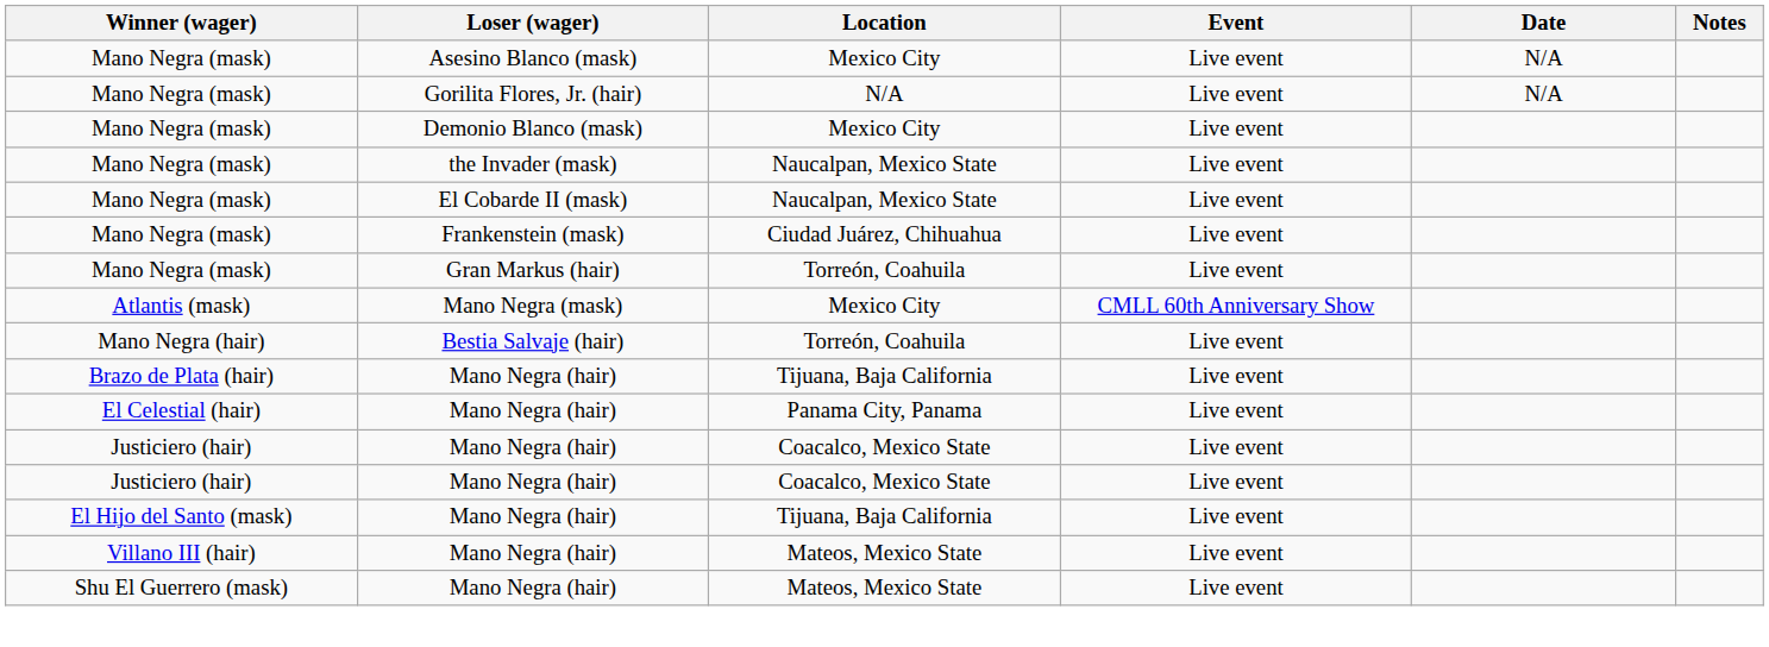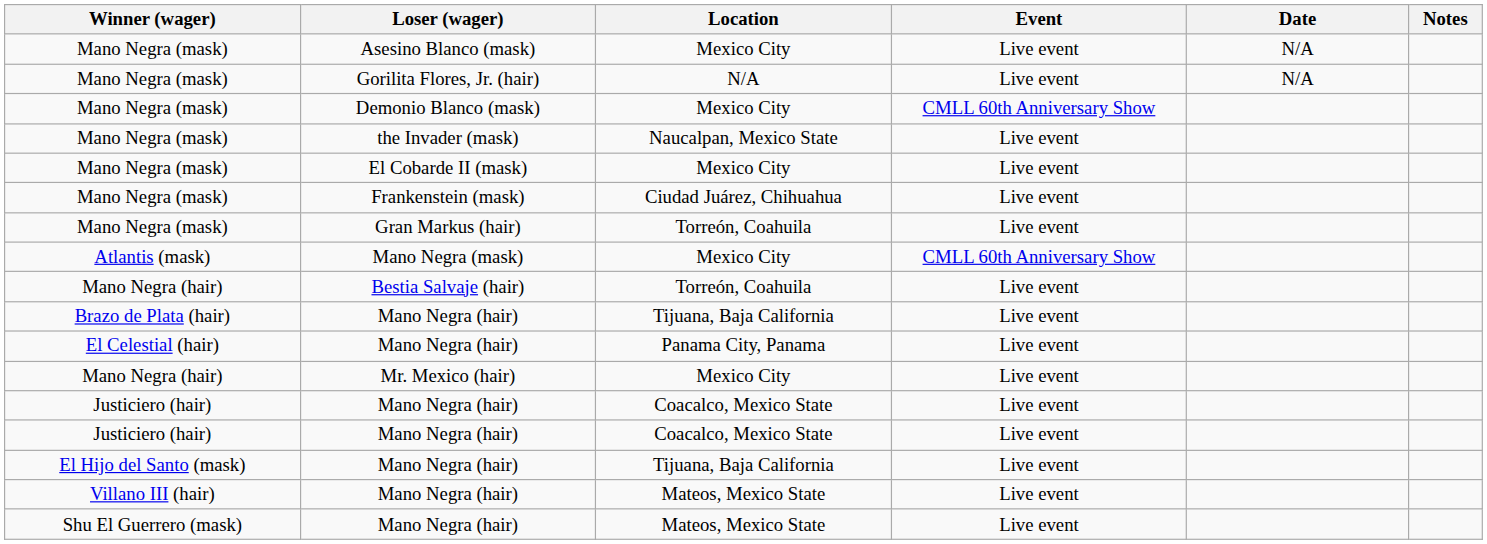 <table class="wikitable sortable" width=100%  style="text-align: center">
 <tr>
 <th width=20% scope="col">Winner (wager)</th>
 <th width=20% scope="col">Loser (wager)</th>
 <th width=20% scope="col">Location</th>
 <th width=20% scope="col">Event</th>
 <th width=15% scope="col">Date</th>
 <th class="unsortable" width=5% scope="col">Notes</th>
 </tr>
 <tr>
 <td>Mano Negra (mask)</td>
 <td>Asesino Blanco (mask)</td>
 <td>Mexico City</td>
 <td>Live event</td>
 <td>N/A</td>
 <td></td>
 </tr>
 <tr>
 <td>Mano Negra (mask)</td>
 <td>Gorilita Flores, Jr. (hair)</td>
 <td>N/A</td>
 <td>Live event</td>
 <td>N/A</td>
 <td></td>
 </tr>
 <tr>
 <td>Mano Negra (mask)</td>
 <td>Demonio Blanco (mask)</td>
 <td>Mexico City</td>
-<td>Live event</td>
+<td><a href='#'>CMLL 60th Anniversary Show</a></td>
 <td></td>
 <td></td>
 </tr>
 <tr>
 <td>Mano Negra (mask)</td>
 <td>the Invader (mask)</td>
 <td>Naucalpan, Mexico State</td>
 <td>Live event</td>
 <td></td>
 <td></td>
 </tr>
 <tr>
 <td>Mano Negra (mask)</td>
 <td>El Cobarde II (mask)</td>
-<td>Naucalpan, Mexico State</td>
+<td>Mexico City</td>
 <td>Live event</td>
 <td></td>
 <td></td>
 </tr>
 <tr>
 <td>Mano Negra (mask)</td>
 <td>Frankenstein (mask)</td>
 <td>Ciudad Juárez, Chihuahua</td>
 <td>Live event</td>
 <td></td>
 <td></td>
 </tr>
 <tr>
 <td>Mano Negra (mask)</td>
 <td>Gran Markus (hair)</td>
 <td>Torreón, Coahuila</td>
 <td>Live event</td>
 <td></td>
 <td></td>
 </tr>
 <tr>
 <td><a href='#'>Atlantis</a> (mask)</td>
 <td>Mano Negra (mask)</td>
 <td>Mexico City</td>
 <td><a href='#'>CMLL 60th Anniversary Show</a></td>
 <td></td>
 <td></td>
 </tr>
 <tr>
 <td>Mano Negra (hair)</td>
 <td><a href='#'>Bestia Salvaje</a> (hair)</td>
 <td>Torreón, Coahuila</td>
 <td>Live event</td>
 <td></td>
 <td></td>
 </tr>
 <tr>
 <td><a href='#'>Brazo de Plata</a> (hair)</td>
 <td>Mano Negra (hair)</td>
 <td>Tijuana, Baja California</td>
 <td>Live event</td>
 <td></td>
 <td></td>
 </tr>
 <tr>
 <td><a href='#'>El Celestial</a> (hair)</td>
 <td>Mano Negra (hair)</td>
 <td>Panama City, Panama</td>
 <td>Live event</td>
 <td></td>
 <td></td>
 </tr>
 <tr>
+<td>Mano Negra (hair)</td>
+<td>Mr. Mexico (hair)</td>
+<td>Mexico City</td>
+<td>Live event</td>
+<td></td>
+<td></td>
+</tr>
+<tr>
 <td>Justiciero (hair)</td>
 <td>Mano Negra (hair)</td>
 <td>Coacalco, Mexico State</td>
 <td>Live event</td>
 <td></td>
 <td></td>
 </tr>
 <tr>
 <td>Justiciero (hair)</td>
 <td>Mano Negra (hair)</td>
 <td>Coacalco, Mexico State</td>
 <td>Live event</td>
 <td></td>
 <td></td>
 </tr>
 <tr>
 <td><a href='#'>El Hijo del Santo</a> (mask)</td>
 <td>Mano Negra (hair)</td>
 <td>Tijuana, Baja California</td>
 <td>Live event</td>
 <td></td>
 <td></td>
 </tr>
 <tr>
 <td><a href='#'>Villano III</a> (hair)</td>
 <td>Mano Negra (hair)</td>
 <td>Mateos, Mexico State</td>
 <td>Live event</td>
 <td></td>
 <td> </td>
 </tr>
 <tr>
 <td>Shu El Guerrero (mask)</td>
 <td>Mano Negra (hair)</td>
 <td>Mateos, Mexico State</td>
 <td>Live event</td>
 <td></td>
 <td></td>
 </tr>
 </table>
